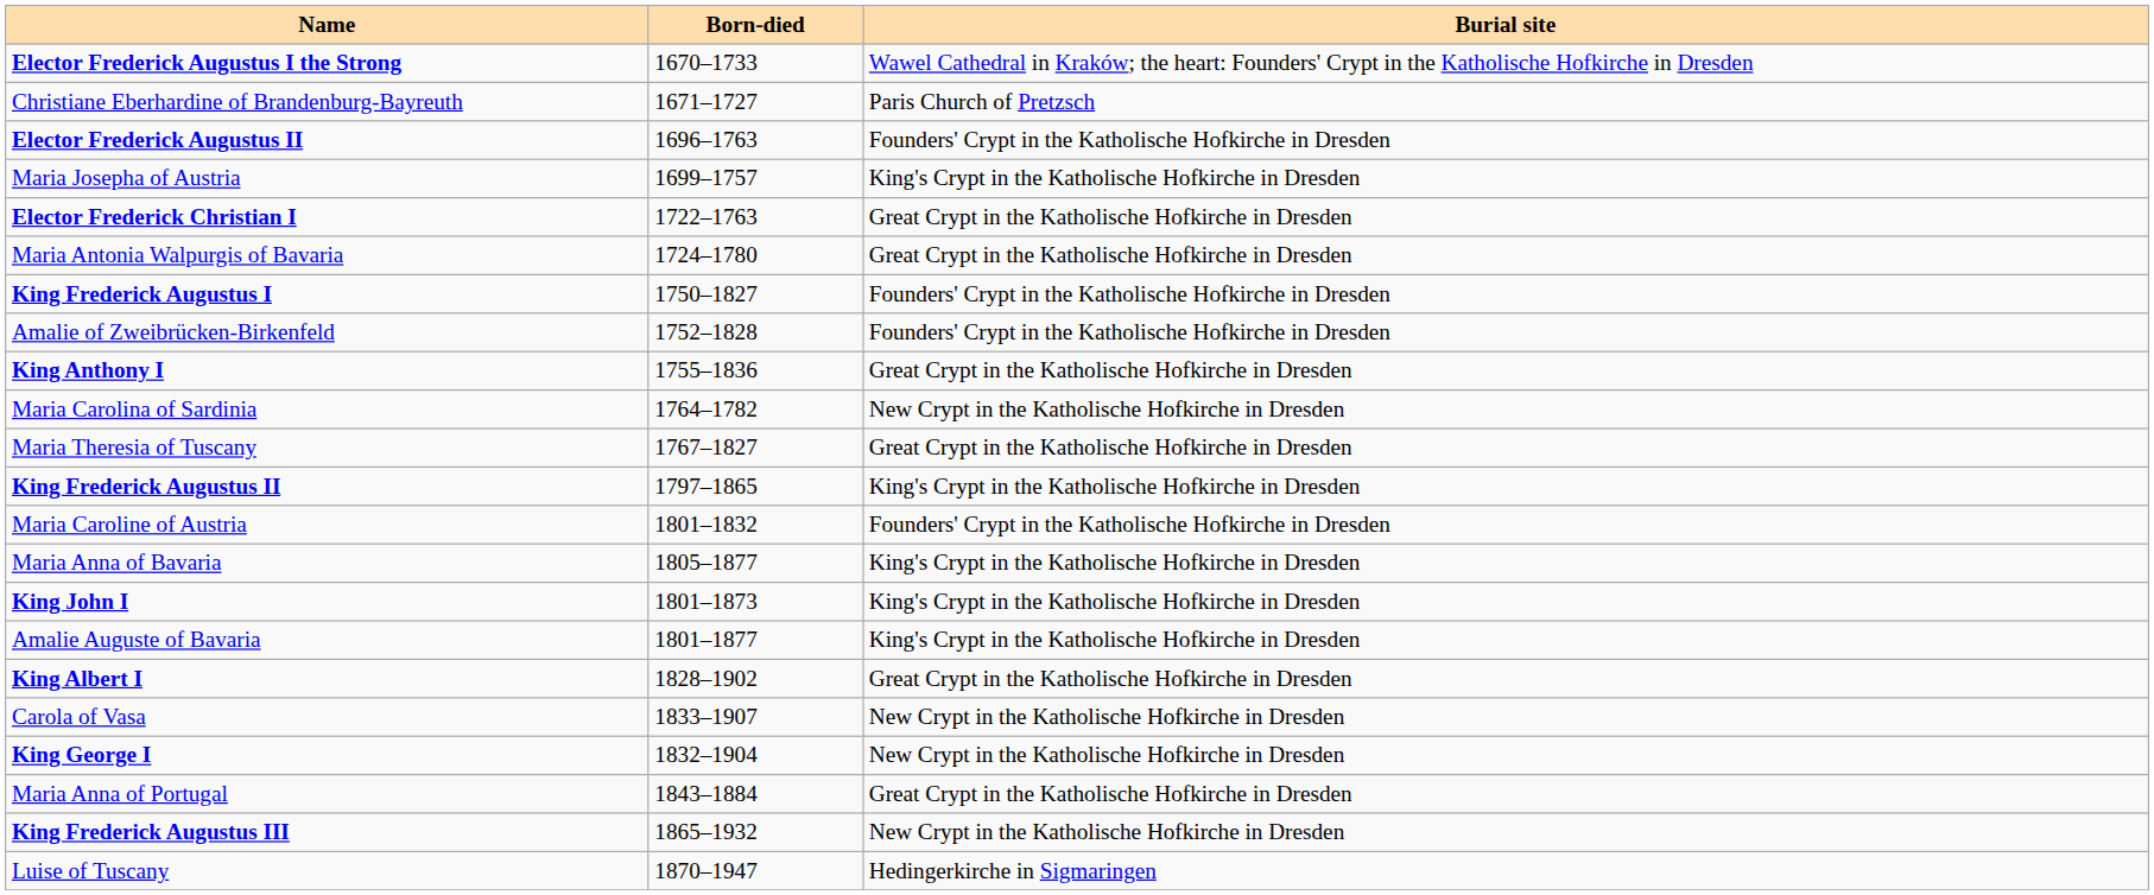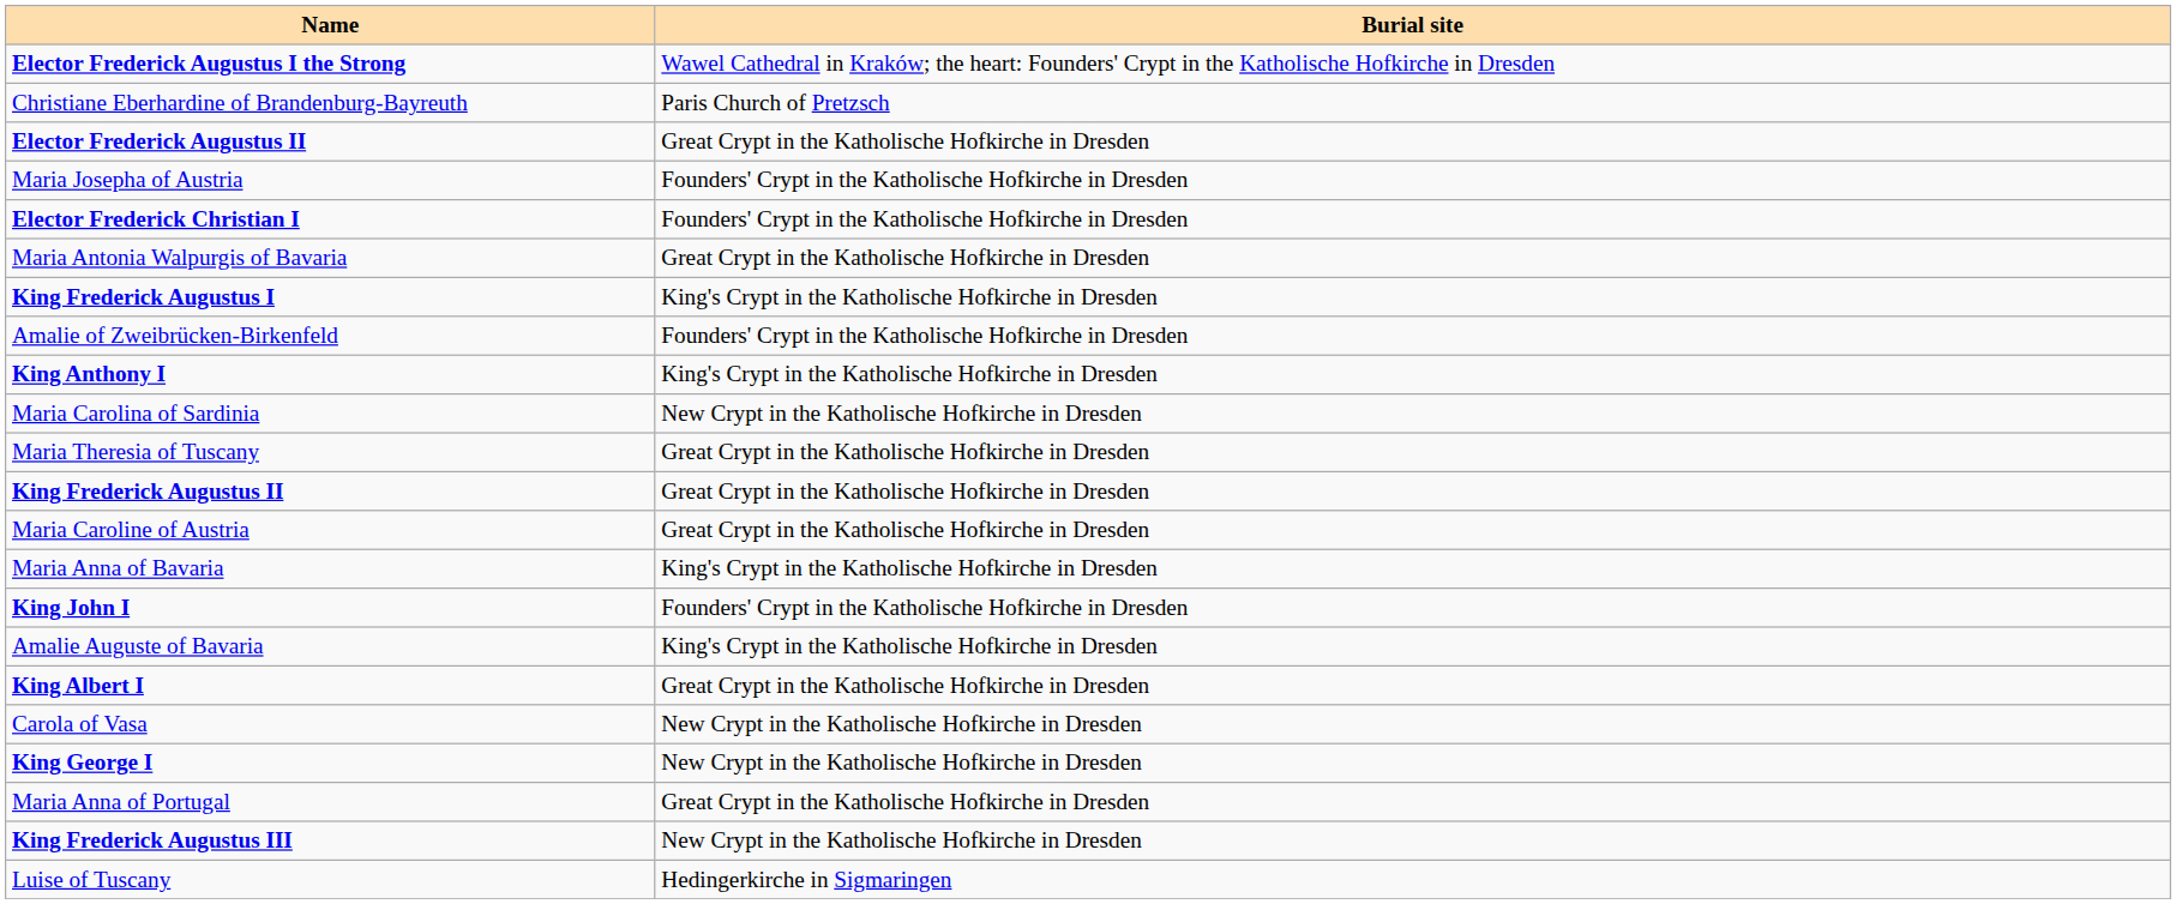 <table width = "95%" border = 1 border="1" cellpadding="4" cellspacing="0" style="margin: 0.5em 1em 0.5em 0; background: #f9f9f9; border: 1px #aaa solid; border-collapse: collapse;">
 <tr>
 <th width="30%" bgcolor="#ffdead">Name</th>
-<th width="10%" bgcolor="#ffdead">Born-died</th>
 <th width="90%" bgcolor="#ffdead">Burial site</th>
 </tr>
 <tr>
 <td><strong><a href='#'>Elector Frederick Augustus I the Strong</a></strong></td>
-<td>1670–1733</td>
 <td><a href='#'>Wawel Cathedral</a> in <a href='#'>Kraków</a>; the heart: Founders' Crypt in the <a href='#'>Katholische Hofkirche</a> in <a href='#'>Dresden</a></td>
 </tr>
 <tr>
 <td><a href='#'>Christiane Eberhardine of Brandenburg-Bayreuth</a></td>
-<td>1671–1727</td>
 <td>Paris Church of <a href='#'>Pretzsch</a></td>
 </tr>
 <tr>
 <td><strong><a href='#'>Elector Frederick Augustus II</a></strong></td>
-<td>1696–1763</td>
+<td>Great Crypt in the Katholische Hofkirche in Dresden</td>
+</tr>
+<tr>
+<td><a href='#'>Maria Josepha of Austria</a></td>
 <td>Founders' Crypt in the Katholische Hofkirche in Dresden</td>
 </tr>
 <tr>
-<td><a href='#'>Maria Josepha of Austria</a></td>
-<td>1699–1757</td>
-<td>King's Crypt in the Katholische Hofkirche in Dresden</td>
-</tr>
-<tr>
 <td><strong><a href='#'>Elector Frederick Christian I</a></strong></td>
-<td>1722–1763</td>
-<td>Great Crypt in the Katholische Hofkirche in Dresden</td>
+<td>Founders' Crypt in the Katholische Hofkirche in Dresden</td>
 </tr>
 <tr>
 <td><a href='#'>Maria Antonia Walpurgis of Bavaria</a></td>
-<td>1724–1780</td>
 <td>Great Crypt in the Katholische Hofkirche in Dresden</td>
 </tr>
 <tr>
 <td><strong><a href='#'>King Frederick Augustus I</a></strong></td>
-<td>1750–1827</td>
-<td>Founders' Crypt in the Katholische Hofkirche in Dresden</td>
+<td>King's Crypt in the Katholische Hofkirche in Dresden</td>
 </tr>
 <tr>
 <td><a href='#'>Amalie of Zweibrücken-Birkenfeld</a></td>
-<td>1752–1828</td>
 <td>Founders' Crypt in the Katholische Hofkirche in Dresden</td>
 </tr>
 <tr>
 <td><strong><a href='#'>King Anthony I</a></strong></td>
-<td>1755–1836</td>
-<td>Great Crypt in the Katholische Hofkirche in Dresden</td>
+<td>King's Crypt in the Katholische Hofkirche in Dresden</td>
 </tr>
 <tr>
 <td><a href='#'>Maria Carolina of Sardinia</a></td>
-<td>1764–1782</td>
 <td>New Crypt in the Katholische Hofkirche in Dresden</td>
 </tr>
 <tr>
 <td><a href='#'>Maria Theresia of Tuscany</a></td>
-<td>1767–1827</td>
 <td>Great Crypt in the Katholische Hofkirche in Dresden</td>
 </tr>
 <tr>
 <td><strong><a href='#'>King Frederick Augustus II</a></strong></td>
-<td>1797–1865</td>
-<td>King's Crypt in the Katholische Hofkirche in Dresden</td>
+<td>Great Crypt in the Katholische Hofkirche in Dresden</td>
 </tr>
 <tr>
 <td><a href='#'>Maria Caroline of Austria</a></td>
-<td>1801–1832</td>
-<td>Founders' Crypt in the Katholische Hofkirche in Dresden</td>
+<td>Great Crypt in the Katholische Hofkirche in Dresden</td>
 </tr>
 <tr>
 <td><a href='#'>Maria Anna of Bavaria</a></td>
-<td>1805–1877</td>
 <td>King's Crypt in the Katholische Hofkirche in Dresden</td>
 </tr>
 <tr>
 <td><strong><a href='#'>King John I</a></strong></td>
-<td>1801–1873</td>
-<td>King's Crypt in the Katholische Hofkirche in Dresden</td>
+<td>Founders' Crypt in the Katholische Hofkirche in Dresden</td>
 </tr>
 <tr>
 <td><a href='#'>Amalie Auguste of Bavaria</a></td>
-<td>1801–1877</td>
 <td>King's Crypt in the Katholische Hofkirche in Dresden</td>
 </tr>
 <tr>
 <td><strong><a href='#'>King Albert I</a></strong></td>
-<td>1828–1902</td>
 <td>Great Crypt in the Katholische Hofkirche in Dresden</td>
 </tr>
 <tr>
 <td><a href='#'>Carola of Vasa</a></td>
-<td>1833–1907</td>
 <td>New Crypt in the Katholische Hofkirche in Dresden</td>
 </tr>
 <tr>
 <td><strong><a href='#'>King George I</a></strong></td>
-<td>1832–1904</td>
 <td>New Crypt in the Katholische Hofkirche in Dresden</td>
 </tr>
 <tr>
 <td><a href='#'>Maria Anna of Portugal</a></td>
-<td>1843–1884</td>
 <td>Great Crypt in the Katholische Hofkirche in Dresden</td>
 </tr>
 <tr>
 <td><strong><a href='#'>King Frederick Augustus III</a></strong></td>
-<td>1865–1932</td>
 <td>New Crypt in the Katholische Hofkirche in Dresden</td>
 </tr>
 <tr>
 <td><a href='#'>Luise of Tuscany</a></td>
-<td>1870–1947</td>
 <td>Hedingerkirche in <a href='#'>Sigmaringen</a></td>
 </tr>
 </table>
